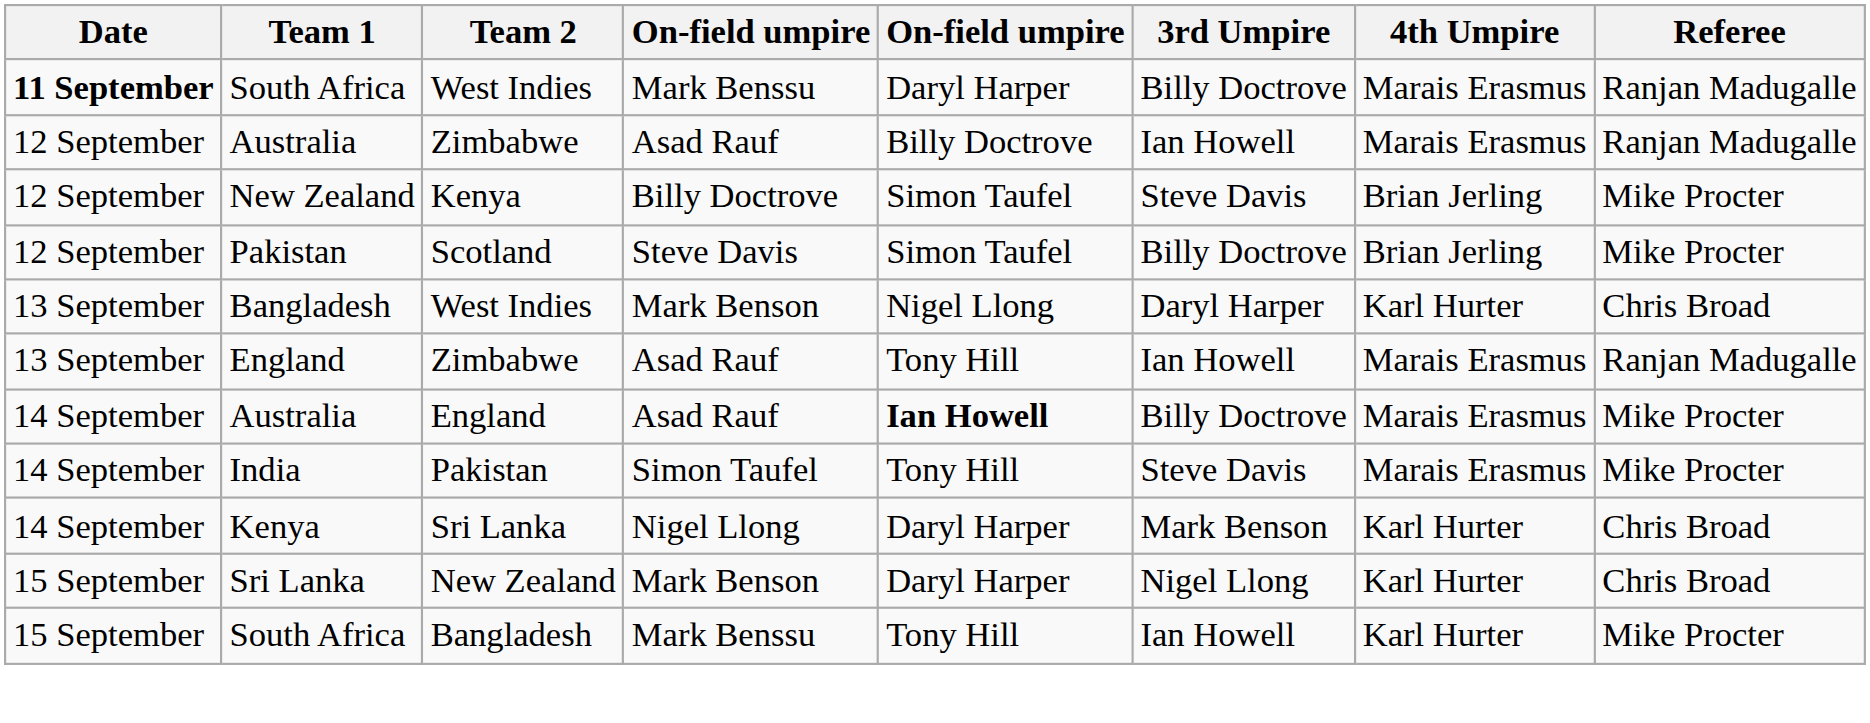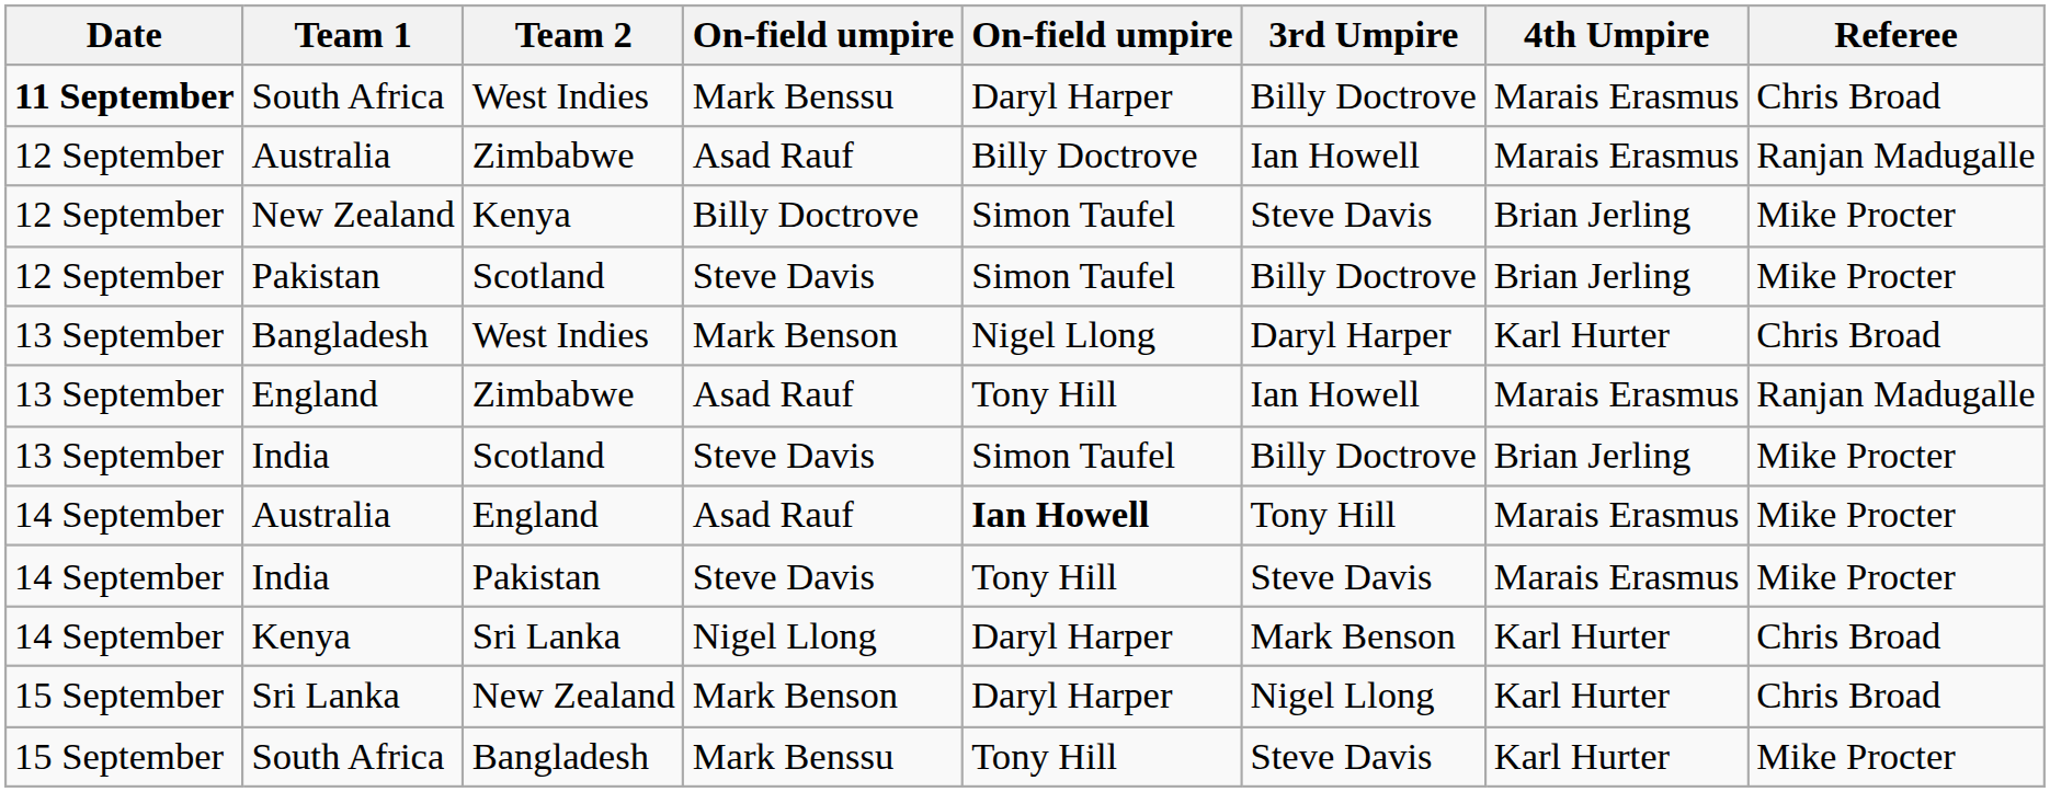 <table class="wikitable">
 <tr>
 <th>Date</th>
 <th>Team 1</th>
 <th>Team 2</th>
 <th>On-field umpire</th>
 <th>On-field umpire</th>
 <th>3rd Umpire</th>
 <th>4th Umpire</th>
 <th>Referee</th>
 </tr>
 <tr>
 <td><strong>11 September</strong></td>
 <td>South Africa</td>
 <td>West Indies</td>
 <td>Mark Benssu</td>
 <td>Daryl Harper</td>
 <td>Billy Doctrove</td>
 <td>Marais Erasmus</td>
-<td>Ranjan Madugalle</td>
+<td>Chris Broad</td>
 </tr>
 <tr>
 <td>12 September</td>
 <td>Australia</td>
 <td>Zimbabwe</td>
 <td>Asad Rauf</td>
 <td>Billy Doctrove</td>
 <td>Ian Howell</td>
 <td>Marais Erasmus</td>
 <td>Ranjan Madugalle</td>
 </tr>
 <tr>
 <td>12 September</td>
 <td>New Zealand</td>
 <td>Kenya</td>
 <td>Billy Doctrove</td>
 <td>Simon Taufel</td>
 <td>Steve Davis</td>
 <td>Brian Jerling</td>
 <td>Mike Procter</td>
 </tr>
 <tr>
 <td>12 September</td>
 <td>Pakistan</td>
 <td>Scotland</td>
 <td>Steve Davis</td>
 <td>Simon Taufel</td>
 <td>Billy Doctrove</td>
 <td>Brian Jerling</td>
 <td>Mike Procter</td>
 </tr>
 <tr>
 <td>13 September</td>
 <td>Bangladesh</td>
 <td>West Indies</td>
 <td>Mark Benson</td>
 <td>Nigel Llong</td>
 <td>Daryl Harper</td>
 <td>Karl Hurter</td>
 <td>Chris Broad</td>
 </tr>
 <tr>
 <td>13 September</td>
 <td>England</td>
 <td>Zimbabwe</td>
 <td>Asad Rauf</td>
 <td>Tony Hill</td>
 <td>Ian Howell</td>
 <td>Marais Erasmus</td>
 <td>Ranjan Madugalle</td>
 </tr>
 <tr>
+<td>13 September</td>
+<td>India</td>
+<td>Scotland</td>
+<td>Steve Davis</td>
+<td>Simon Taufel</td>
+<td>Billy Doctrove</td>
+<td>Brian Jerling</td>
+<td>Mike Procter</td>
+</tr>
+<tr>
 <td>14 September</td>
 <td>Australia</td>
 <td>England</td>
 <td>Asad Rauf</td>
 <td><strong>Ian Howell</strong></td>
-<td>Billy Doctrove</td>
+<td>Tony Hill</td>
 <td>Marais Erasmus</td>
 <td>Mike Procter</td>
 </tr>
 <tr>
 <td>14 September</td>
 <td>India</td>
 <td>Pakistan</td>
-<td>Simon Taufel</td>
+<td>Steve Davis</td>
 <td>Tony Hill</td>
 <td>Steve Davis</td>
 <td>Marais Erasmus</td>
 <td>Mike Procter</td>
 </tr>
 <tr>
 <td>14 September</td>
 <td>Kenya</td>
 <td>Sri Lanka</td>
 <td>Nigel Llong</td>
 <td>Daryl Harper</td>
 <td>Mark Benson</td>
 <td>Karl Hurter</td>
 <td>Chris Broad</td>
 </tr>
 <tr>
 <td>15 September</td>
 <td>Sri Lanka</td>
 <td>New Zealand</td>
 <td>Mark Benson</td>
 <td>Daryl Harper</td>
 <td>Nigel Llong</td>
 <td>Karl Hurter</td>
 <td>Chris Broad</td>
 </tr>
 <tr>
 <td>15 September</td>
 <td>South Africa</td>
 <td>Bangladesh</td>
 <td>Mark Benssu</td>
 <td>Tony Hill</td>
-<td>Ian Howell</td>
+<td>Steve Davis</td>
 <td>Karl Hurter</td>
 <td>Mike Procter</td>
 </tr>
 </table>
